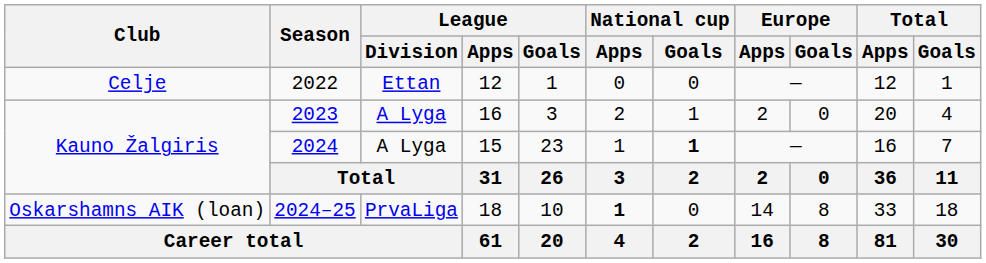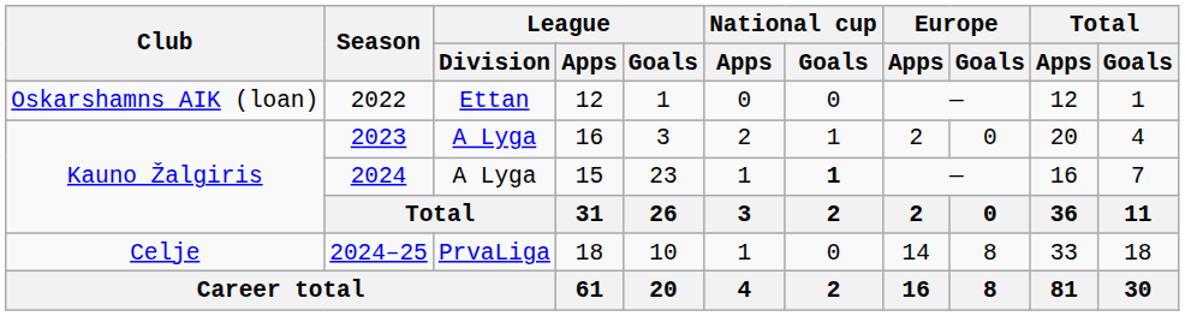 <table class="wikitable" style="text-align:center">
 <tr>
 <th rowspan="2">Club</th>
 <th rowspan="2">Season</th>
 <th colspan="3">League</th>
 <th colspan="2">National cup</th>
 <th colspan="2">Europe</th>
 <th colspan="2">Total</th>
 </tr>
 <tr>
 <th>Division</th>
 <th>Apps</th>
 <th>Goals</th>
 <th>Apps</th>
 <th>Goals</th>
 <th>Apps</th>
 <th>Goals</th>
 <th>Apps</th>
 <th>Goals</th>
 </tr>
 <tr>
-<td><a href='#'>Celje</a></td>
+<td><a href='#'>Oskarshamns AIK</a> (loan)</td>
 <td>2022</td>
 <td><a href='#'>Ettan</a></td>
 <td>12</td>
 <td>1</td>
 <td>0</td>
 <td>0</td>
 <td colspan="2">—</td>
 <td>12</td>
 <td>1</td>
 </tr>
 <tr>
 <td rowspan="3"><a href='#'>Kauno Žalgiris</a></td>
 <td><a href='#'>2023</a></td>
 <td><a href='#'>A Lyga</a></td>
 <td>16</td>
 <td>3</td>
 <td>2</td>
 <td>1</td>
 <td>2</td>
 <td>0</td>
 <td>20</td>
 <td>4</td>
 </tr>
 <tr>
 <td><a href='#'>2024</a></td>
 <td>A Lyga</td>
 <td>15</td>
 <td>23</td>
 <td>1</td>
 <td><strong>1</strong></td>
 <td colspan="2">—</td>
 <td>16</td>
 <td>7</td>
 </tr>
 <tr>
 <th colspan="2">Total</th>
 <th>31</th>
 <th>26</th>
 <th>3</th>
 <th>2</th>
 <th>2</th>
 <th>0</th>
 <th>36</th>
 <th>11</th>
 </tr>
 <tr>
-<td><a href='#'>Oskarshamns AIK</a> (loan)</td>
+<td><a href='#'>Celje</a></td>
 <td><a href='#'>2024–25</a></td>
 <td><a href='#'>PrvaLiga</a></td>
 <td>18</td>
 <td>10</td>
-<td><strong>1</strong></td>
+<td>1</td>
 <td>0</td>
 <td>14</td>
 <td>8</td>
 <td>33</td>
 <td>18</td>
 </tr>
 <tr>
 <th colspan="3">Career total</th>
 <th>61</th>
 <th>20</th>
 <th>4</th>
 <th>2</th>
 <th>16</th>
 <th>8</th>
 <th>81</th>
 <th>30</th>
 </tr>
 </table>
